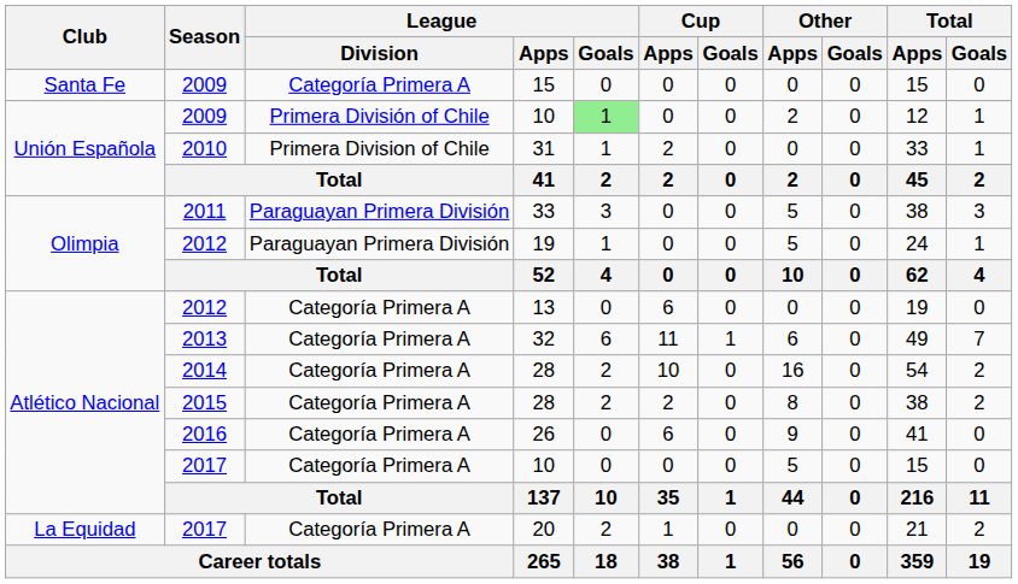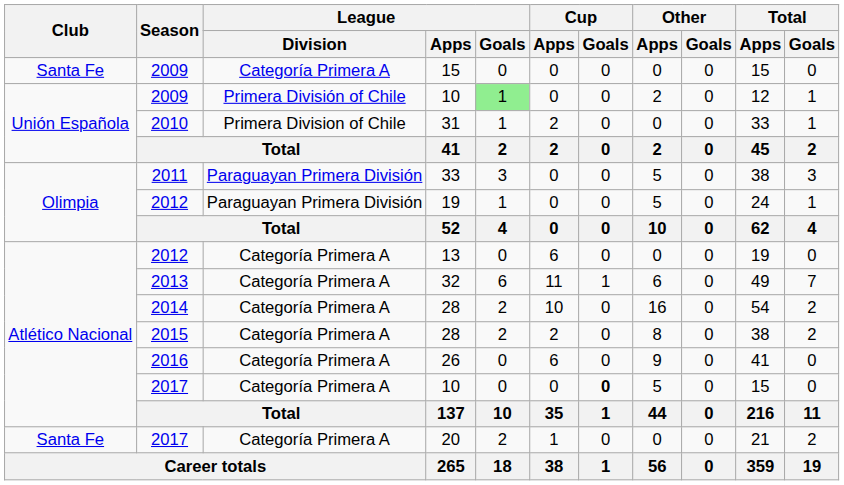 <table class="wikitable" style="text-align: center">
 <tr>
 <th rowspan="2">Club</th>
 <th rowspan="2">Season</th>
 <th colspan="3">League</th>
 <th colspan="2">Cup</th>
 <th colspan="2">Other</th>
 <th colspan="2">Total</th>
 </tr>
 <tr>
 <th>Division</th>
 <th>Apps</th>
 <th>Goals</th>
 <th>Apps</th>
 <th>Goals</th>
 <th>Apps</th>
 <th>Goals</th>
 <th>Apps</th>
 <th>Goals</th>
 </tr>
 <tr>
 <td><a href='#'>Santa Fe</a></td>
 <td><a href='#'>2009</a></td>
 <td><a href='#'>Categoría Primera A</a></td>
 <td>15</td>
 <td>0</td>
 <td>0</td>
 <td>0</td>
 <td>0</td>
 <td>0</td>
 <td>15</td>
 <td>0</td>
 </tr>
 <tr>
 <td rowspan="3"><a href='#'>Unión Española</a></td>
 <td><a href='#'>2009</a></td>
 <td><a href='#'>Primera División of Chile</a></td>
 <td>10</td>
 <td style="background: lightgreen;">1</td>
 <td>0</td>
 <td>0</td>
 <td>2</td>
 <td>0</td>
 <td>12</td>
 <td>1</td>
 </tr>
 <tr>
 <td><a href='#'>2010</a></td>
 <td>Primera Division of Chile</td>
 <td>31</td>
 <td>1</td>
 <td>2</td>
 <td>0</td>
 <td>0</td>
 <td>0</td>
 <td>33</td>
 <td>1</td>
 </tr>
 <tr>
 <th colspan="2">Total</th>
 <th>41</th>
 <th>2</th>
 <th>2</th>
 <th>0</th>
 <th>2</th>
 <th>0</th>
 <th>45</th>
 <th>2</th>
 </tr>
 <tr>
 <td rowspan="3"><a href='#'>Olimpia</a></td>
 <td><a href='#'>2011</a></td>
 <td><a href='#'>Paraguayan Primera División</a></td>
 <td>33</td>
 <td>3</td>
 <td>0</td>
 <td>0</td>
 <td>5</td>
 <td>0</td>
 <td>38</td>
 <td>3</td>
 </tr>
 <tr>
 <td><a href='#'>2012</a></td>
 <td>Paraguayan Primera División</td>
 <td>19</td>
 <td>1</td>
 <td>0</td>
 <td>0</td>
 <td>5</td>
 <td>0</td>
 <td>24</td>
 <td>1</td>
 </tr>
 <tr>
 <th colspan="2">Total</th>
 <th>52</th>
 <th>4</th>
 <th>0</th>
 <th>0</th>
 <th>10</th>
 <th>0</th>
 <th>62</th>
 <th>4</th>
 </tr>
 <tr>
 <td rowspan="7"><a href='#'>Atlético Nacional</a></td>
 <td><a href='#'>2012</a></td>
 <td>Categoría Primera A</td>
 <td>13</td>
 <td>0</td>
 <td>6</td>
 <td>0</td>
 <td>0</td>
 <td>0</td>
 <td>19</td>
 <td>0</td>
 </tr>
 <tr>
 <td><a href='#'>2013</a></td>
 <td>Categoría Primera A</td>
 <td>32</td>
 <td>6</td>
 <td>11</td>
 <td>1</td>
 <td>6</td>
 <td>0</td>
 <td>49</td>
 <td>7</td>
 </tr>
 <tr>
 <td><a href='#'>2014</a></td>
 <td>Categoría Primera A</td>
 <td>28</td>
 <td>2</td>
 <td>10</td>
 <td>0</td>
 <td>16</td>
 <td>0</td>
 <td>54</td>
 <td>2</td>
 </tr>
 <tr>
 <td><a href='#'>2015</a></td>
 <td>Categoría Primera A</td>
 <td>28</td>
 <td>2</td>
 <td>2</td>
 <td>0</td>
 <td>8</td>
 <td>0</td>
 <td>38</td>
 <td>2</td>
 </tr>
 <tr>
 <td><a href='#'>2016</a></td>
 <td>Categoría Primera A</td>
 <td>26</td>
 <td>0</td>
 <td>6</td>
 <td>0</td>
 <td>9</td>
 <td>0</td>
 <td>41</td>
 <td>0</td>
 </tr>
 <tr>
 <td><a href='#'>2017</a></td>
 <td>Categoría Primera A</td>
 <td>10</td>
 <td>0</td>
 <td>0</td>
-<td>0</td>
+<td><strong>0</strong></td>
 <td>5</td>
 <td>0</td>
 <td>15</td>
 <td>0</td>
 </tr>
 <tr>
 <th colspan="2">Total</th>
 <th>137</th>
 <th>10</th>
 <th>35</th>
 <th>1</th>
 <th>44</th>
 <th>0</th>
 <th>216</th>
 <th>11</th>
 </tr>
 <tr>
-<td><a href='#'>La Equidad</a></td>
+<td><a href='#'>Santa Fe</a></td>
 <td><a href='#'>2017</a></td>
 <td>Categoría Primera A</td>
 <td>20</td>
 <td>2</td>
 <td>1</td>
 <td>0</td>
 <td>0</td>
 <td>0</td>
 <td>21</td>
 <td>2</td>
 </tr>
 <tr>
 <th colspan="3">Career totals</th>
 <th>265</th>
 <th>18</th>
 <th>38</th>
 <th>1</th>
 <th>56</th>
 <th>0</th>
 <th>359</th>
 <th>19</th>
 </tr>
 </table>
